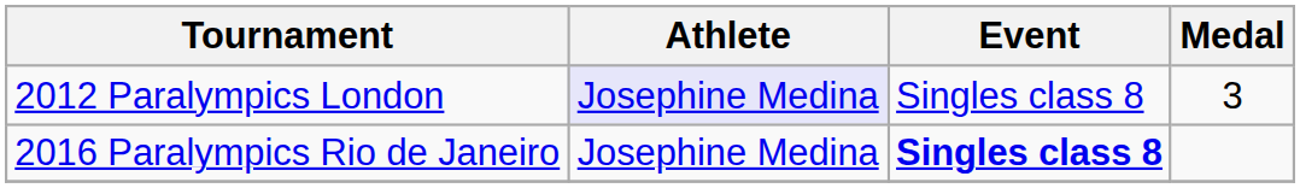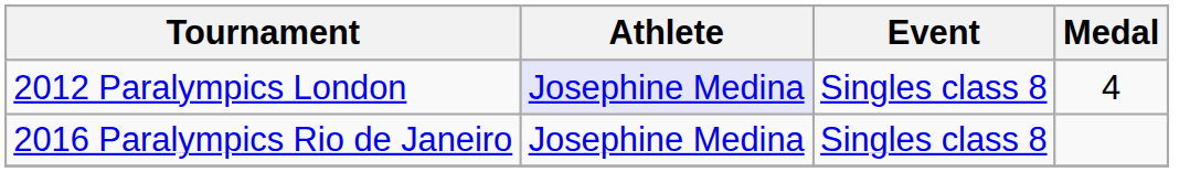 <table class="wikitable" style="font-size:90%;">
 <tr>
 <th>Tournament</th>
 <th>Athlete</th>
 <th>Event</th>
 <th>Medal</th>
 </tr>
 <tr>
 <td><a href='#'>2012 Paralympics London</a></td>
 <td style="background: lavender;"><a href='#'>Josephine Medina</a></td>
 <td><a href='#'>Singles class 8</a></td>
-<td align="center">3</td>
+<td align="center">4</td>
 </tr>
 <tr>
 <td><a href='#'>2016 Paralympics Rio de Janeiro</a></td>
 <td><a href='#'>Josephine Medina</a></td>
-<td><strong><a href='#'>Singles class 8</a></strong></td>
+<td><a href='#'>Singles class 8</a></td>
 <td align="center"></td>
 </tr>
 <tr>
 </tr>
 </table>
